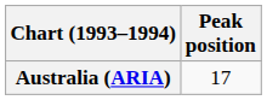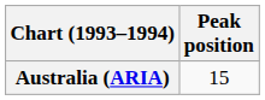 <table class="wikitable plainrowheaders">
 <tr>
 <th>Chart (1993–1994)</th>
 <th>Peak<br>position</th>
 </tr>
 <tr>
 <th scope="row">Australia (<a href='#'>ARIA</a>)</th>
-<td align="center">17</td>
+<td align="center">15</td>
 </tr>
 </table>
